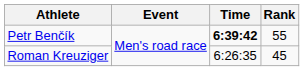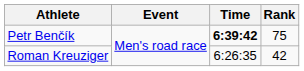 <table class=wikitable style="font-size:90%">
 <tr>
 <th>Athlete</th>
 <th>Event</th>
 <th>Time</th>
 <th>Rank</th>
 </tr>
 <tr align=center>
 <td align=left><a href='#'>Petr Benčík</a></td>
 <td align=left rowspan=2><a href='#'>Men's road race</a></td>
 <td><strong>6:39:42</strong></td>
-<td>55</td>
+<td>75</td>
 </tr>
 <tr align=center>
 <td align=left><a href='#'>Roman Kreuziger</a></td>
 <td>6:26:35</td>
-<td>45</td>
+<td>42</td>
 </tr>
 </table>
